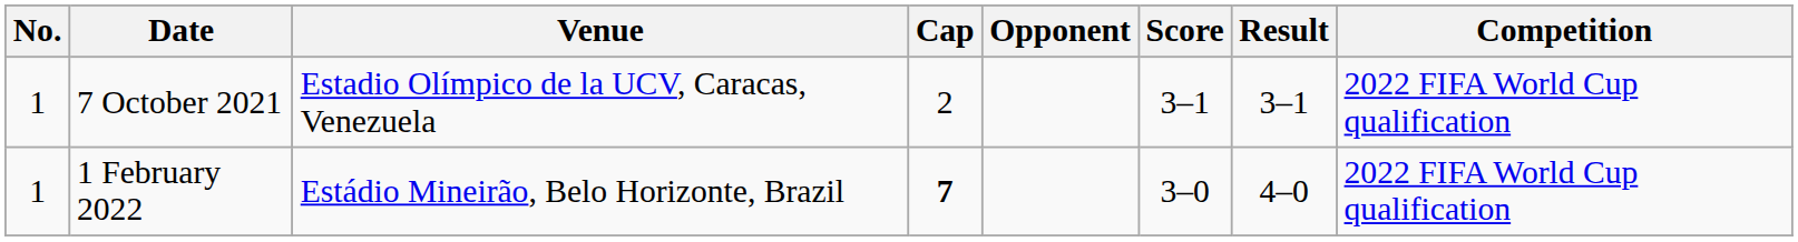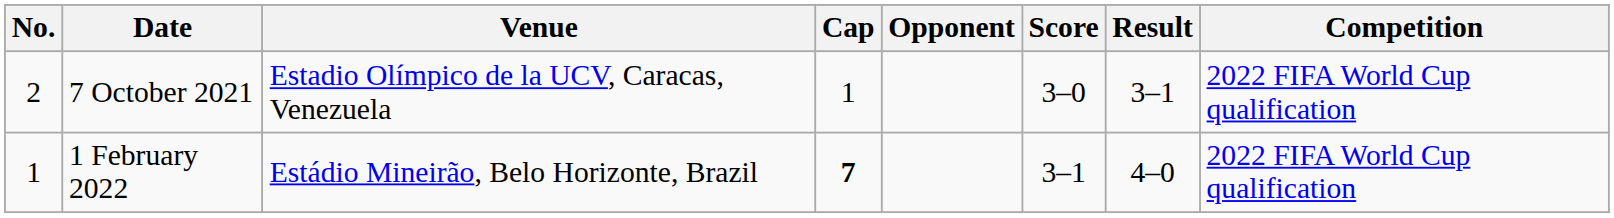 <table class="wikitable sortable">
 <tr>
 <th>No.</th>
 <th>Date</th>
 <th>Venue</th>
 <th>Cap</th>
 <th>Opponent</th>
 <th>Score</th>
 <th>Result</th>
 <th>Competition</th>
 </tr>
 <tr>
-<td align="center">1</td>
+<td align="center">2</td>
 <td>7 October 2021</td>
 <td><a href='#'>Estadio Olímpico de la UCV</a>, Caracas, Venezuela</td>
-<td align="center">2</td>
+<td align="center">1</td>
 <td></td>
-<td align="center">3–1</td>
+<td align="center">3–0</td>
 <td align="center">3–1</td>
 <td><a href='#'>2022 FIFA World Cup qualification</a></td>
 </tr>
 <tr>
 <td align="center">1</td>
 <td>1 February 2022</td>
 <td><a href='#'>Estádio Mineirão</a>, Belo Horizonte, Brazil</td>
 <td align=center><strong>7</strong></td>
 <td></td>
-<td align="center">3–0</td>
+<td align="center">3–1</td>
 <td align="center">4–0</td>
 <td><a href='#'>2022 FIFA World Cup qualification</a></td>
 </tr>
 </table>
